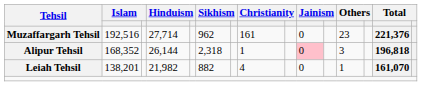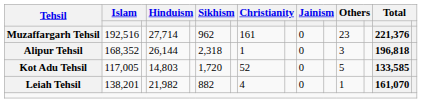 <table class="wikitable sortable">
 <tr>
 <th rowspan="2"><a href='#'>Tehsil</a></th>
 <th colspan="2"><a href='#'>Islam</a> </th>
 <th colspan="2"><a href='#'>Hinduism</a> </th>
 <th colspan="2"><a href='#'>Sikhism</a> </th>
 <th colspan="2"><a href='#'>Christianity</a> </th>
 <th colspan="2"><a href='#'>Jainism</a> </th>
 <th colspan="2">Others</th>
 <th colspan="2">Total</th>
 </tr>
 <tr>
 <th><a href='#'></a></th>
 <th></th>
 <th></th>
 <th></th>
 <th></th>
 <th></th>
 <th></th>
 <th></th>
 <th></th>
 <th></th>
 <th></th>
 <th></th>
 <th></th>
 <th></th>
 </tr>
 <tr>
 <th>Muzaffargarh Tehsil</th>
 <td>192,516</td>
 <td></td>
 <td>27,714</td>
 <td></td>
 <td>962</td>
 <td></td>
 <td>161</td>
 <td></td>
 <td>0</td>
 <td></td>
 <td>23</td>
 <td></td>
 <th>221,376</th>
 <th></th>
 </tr>
 <tr>
 <th>Alipur Tehsil</th>
 <td>168,352</td>
 <td></td>
 <td>26,144</td>
 <td></td>
 <td>2,318</td>
 <td></td>
 <td>1</td>
 <td></td>
-<td style="background: pink;">0</td>
+<td>0</td>
 <td></td>
 <td>3</td>
 <td></td>
 <th>196,818</th>
+<th></th>
+</tr>
+<tr>
+<th>Kot Adu Tehsil</th>
+<td>117,005</td>
+<td></td>
+<td>14,803</td>
+<td></td>
+<td>1,720</td>
+<td></td>
+<td>52</td>
+<td></td>
+<td>0</td>
+<td></td>
+<td>5</td>
+<td></td>
+<th>133,585</th>
 <th></th>
 </tr>
 <tr>
 <th>Leiah Tehsil</th>
 <td>138,201</td>
 <td></td>
 <td>21,982</td>
 <td></td>
 <td>882</td>
 <td></td>
 <td>4</td>
 <td></td>
 <td>0</td>
 <td></td>
 <td>1</td>
 <td></td>
 <th>161,070</th>
 <th></th>
 </tr>
 <tr class="sortbottom">
 <td colspan="15"></td>
 </tr>
 </table>
